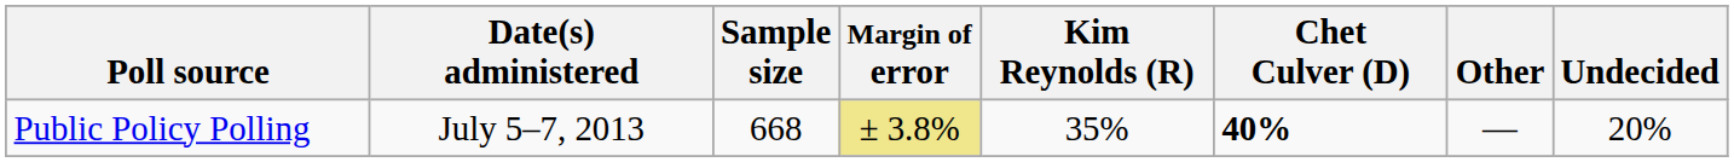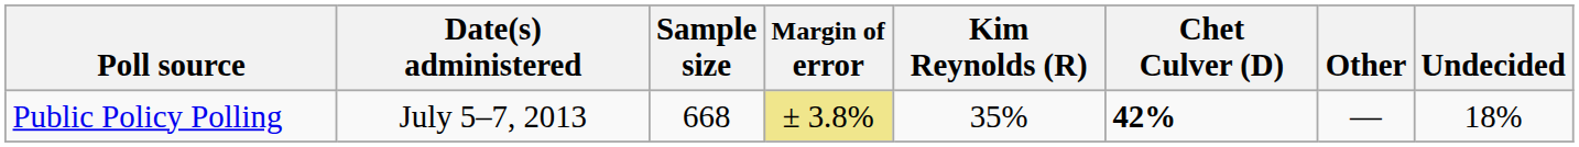 <table class="wikitable">
 <tr valign= bottom>
 <th style="width:160px;">Poll source</th>
 <th style="width:150px;">Date(s)<br>administered</th>
 <th class=small>Sample<br>size</th>
 <th class=small><small>Margin of</small><br>error</th>
 <th style="width:100px;">Kim<br>Reynolds (R)</th>
 <th style="width:100px;">Chet<br>Culver (D)</th>
 <th style="width:40px;">Other</th>
 <th style="width:40px;">Undecided</th>
 </tr>
 <tr>
 <td><a href='#'>Public Policy Polling</a></td>
 <td align=center>July 5–7, 2013</td>
 <td align=center>668</td>
 <td align=center style="background: khaki;">± 3.8%</td>
 <td align=center>35%</td>
-<td><strong>40%</strong></td>
+<td><strong>42%</strong></td>
 <td align=center>—</td>
-<td align=center>20%</td>
+<td align=center>18%</td>
 </tr>
 </table>
